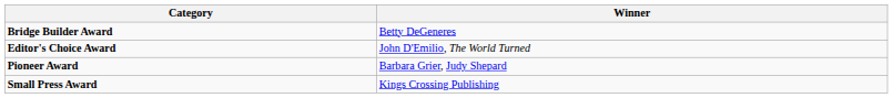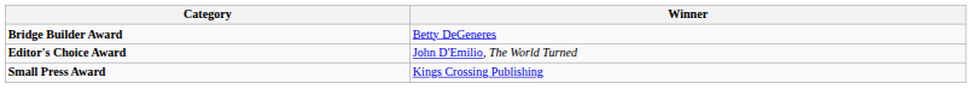 <table class="wikitable" width="100%">
 <tr>
 <th>Category</th>
 <th>Winner</th>
 </tr>
 <tr>
 <td><strong>Bridge Builder Award</strong></td>
 <td><a href='#'>Betty DeGeneres</a></td>
 </tr>
 <tr>
 <td><strong>Editor's Choice Award</strong></td>
 <td><a href='#'>John D'Emilio</a>, <em>The World Turned</em></td>
 </tr>
 <tr>
-<td><strong>Pioneer Award</strong></td>
-<td><a href='#'>Barbara Grier</a>, <a href='#'>Judy Shepard</a></td>
-</tr>
-<tr>
 <td><strong>Small Press Award</strong></td>
 <td><a href='#'>Kings Crossing Publishing</a></td>
 </tr>
 </table>
